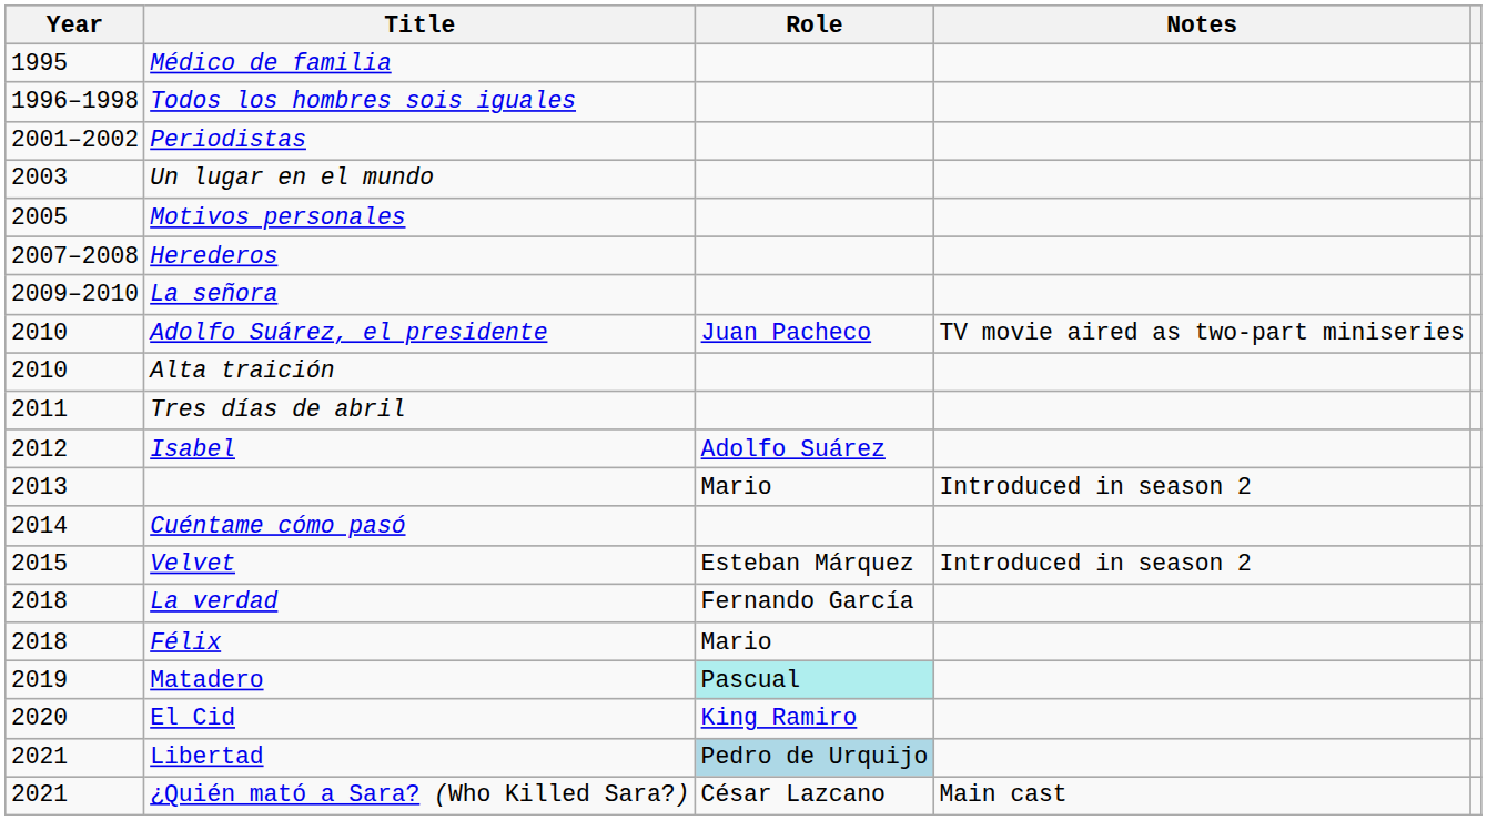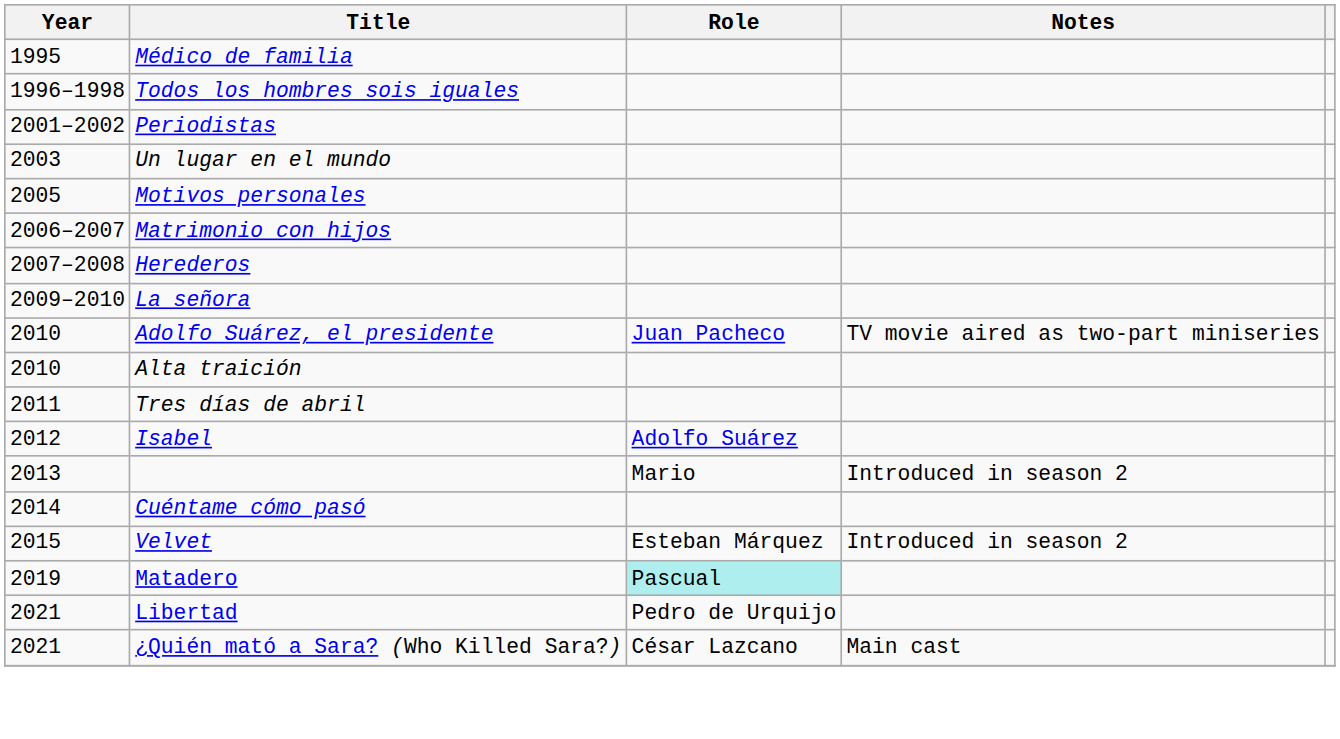 <table class="wikitable sortable">
 <tr>
 <th>Year</th>
 <th>Title</th>
 <th>Role</th>
 <th class="unsortable">Notes</th>
 <th></th>
 </tr>
 <tr>
 <td>1995</td>
 <td><em><a href='#'>Médico de familia</a></em></td>
 <td></td>
 <td></td>
 <td align = "center"></td>
 </tr>
 <tr>
 <td>1996–1998</td>
 <td><em><a href='#'>Todos los hombres sois iguales</a></em></td>
 <td></td>
 <td></td>
 <td align = "center"></td>
 </tr>
 <tr>
 <td>2001–2002</td>
 <td><em><a href='#'>Periodistas</a></em></td>
 <td></td>
 <td></td>
 <td align = "center"></td>
 </tr>
 <tr>
 <td>2003</td>
 <td><em>Un lugar en el mundo</em></td>
 <td></td>
 <td></td>
 <td align = "center"></td>
 </tr>
 <tr>
 <td>2005</td>
 <td><em><a href='#'>Motivos personales</a></em></td>
+<td></td>
+<td></td>
+<td align = "center"></td>
+</tr>
+<tr>
+<td>2006–2007</td>
+<td><em><a href='#'>Matrimonio con hijos</a></em></td>
 <td></td>
 <td></td>
 <td align = "center"></td>
 </tr>
 <tr>
 <td>2007–2008</td>
 <td><em><a href='#'>Herederos</a></em></td>
 <td></td>
 <td></td>
 <td align = "center"></td>
 </tr>
 <tr>
 <td>2009–2010</td>
 <td><em><a href='#'>La señora</a></em></td>
 <td></td>
 <td></td>
 <td align = "center"></td>
 </tr>
 <tr>
 <td>2010</td>
 <td><em><a href='#'>Adolfo Suárez, el presidente</a></em></td>
 <td><a href='#'>Juan Pacheco</a></td>
 <td>TV movie aired as two-part miniseries</td>
 <td align = "center"></td>
 </tr>
 <tr>
 <td>2010</td>
 <td><em>Alta traición</em></td>
 <td></td>
 <td></td>
 <td align = "center"></td>
 </tr>
 <tr>
 <td>2011</td>
 <td><em>Tres días de abril</em></td>
 <td></td>
 <td></td>
 <td align = "center"></td>
 </tr>
 <tr>
 <td>2012</td>
 <td><em><a href='#'>Isabel</a></em></td>
 <td><a href='#'>Adolfo Suárez</a></td>
 <td></td>
 <td align = "center"></td>
 </tr>
 <tr>
 <td>2013</td>
 <td><em></em></td>
 <td>Mario</td>
 <td>Introduced in season 2</td>
 <td align = "center"></td>
 </tr>
 <tr>
 <td>2014</td>
 <td><em><a href='#'>Cuéntame cómo pasó</a></em></td>
 <td></td>
 <td></td>
 <td align = "center"></td>
 </tr>
 <tr>
 <td>2015</td>
 <td><em><a href='#'>Velvet</a></em></td>
 <td>Esteban Márquez</td>
 <td>Introduced in season 2</td>
 <td align = "center"></td>
 </tr>
 <tr>
-<td>2018</td>
-<td><em><a href='#'>La verdad</a></em></td>
-<td>Fernando García</td>
-<td></td>
-<td align = "center"></td>
-</tr>
-<tr>
-<td>2018</td>
-<td><em><a href='#'>Félix</a></td>
-<td>Mario</td>
-<td></td>
-<td align = "center"></td>
-</tr>
-<tr>
 <td>2019</td>
 <td></em><a href='#'>Matadero</a><em></td>
 <td style="background: paleturquoise;">Pascual</td>
 <td></td>
 <td align = "center"></td>
 </tr>
 <tr>
-<td>2020</td>
-<td></em><a href='#'>El Cid</a><em></td>
-<td><a href='#'>King Ramiro</a></td>
-<td></td>
-<td align = "center"></td>
-</tr>
-<tr>
 <td>2021</td>
 <td></em><a href='#'>Libertad</a><em></td>
-<td style="background: lightblue;">Pedro de Urquijo</td>
+<td>Pedro de Urquijo</td>
 <td></td>
 <td align = "center"></td>
 </tr>
 <tr>
 <td>2021</td>
 <td></em><a href='#'>¿Quién mató a Sara?</a><em> (</em>Who Killed Sara?<em>)</td>
 <td>César Lazcano</td>
 <td>Main cast</td>
 <td align = "center"></td>
 </tr>
 <tr>
 </tr>
 </table>
